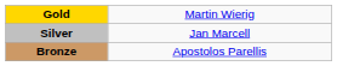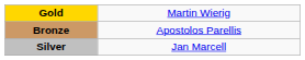 <table class="wikitable" style="text-align:center; " width="35%">
 <tr>
 <td bgcolor="gold"><strong>Gold</strong></td>
 <td><a href='#'>Martin Wierig</a><br>  <small><em></em></small></td>
 </tr>
 <tr>
+<td bgcolor="CC9966"><strong>Bronze</strong></td>
+<td><a href='#'>Apostolos Parellis</a><br>  <small><em></em></small></td>
+</tr>
+<tr>
 <td bgcolor="silver"><strong>Silver</strong></td>
 <td><a href='#'>Jan Marcell</a><br>  <small><em></em></small></td>
 </tr>
-<tr>
-<td bgcolor="CC9966"><strong>Bronze</strong></td>
-<td><a href='#'>Apostolos Parellis</a><br>  <small><em></em></small></td>
-</tr>
 </table>
